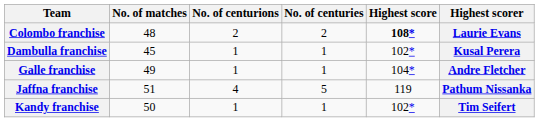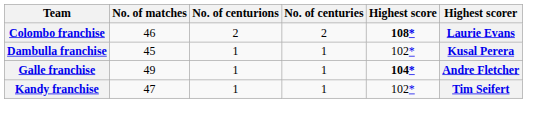 <table class="wikitable sortable plainrowheaders" style="text-align:center">
 <tr>
 <th>Team</th>
 <th>No. of matches</th>
 <th>No. of centurions</th>
 <th>No. of centuries</th>
 <th>Highest score</th>
 <th>Highest scorer</th>
 </tr>
 <tr>
 <th scope="row"><a href='#'>Colombo franchise</a></th>
-<td>48</td>
+<td>46</td>
 <td>2</td>
 <td>2</td>
 <td><strong>108<a href='#'>*</a></strong></td>
 <th scope="row"> <a href='#'>Laurie Evans</a></th>
 </tr>
 <tr>
 <th scope="row"><a href='#'>Dambulla franchise</a></th>
 <td>45</td>
 <td>1</td>
 <td>1</td>
 <td>102<a href='#'>*</a></td>
 <th scope="row"> <a href='#'>Kusal Perera</a></th>
 </tr>
 <tr>
 <th scope="row"><a href='#'>Galle franchise</a></th>
 <td>49</td>
 <td>1</td>
 <td>1</td>
-<td>104<a href='#'>*</a></td>
+<td><strong>104<a href='#'>*</a></strong></td>
 <th scope="row"> <a href='#'>Andre Fletcher</a></th>
 </tr>
 <tr>
-<th scope="row"><a href='#'>Jaffna franchise</a></th>
-<td>51</td>
-<td>4</td>
-<td>5</td>
-<td>119</td>
-<th scope="row"> <a href='#'>Pathum Nissanka</a></th>
-</tr>
-<tr>
 <th scope="row"><a href='#'>Kandy franchise</a></th>
-<td>50</td>
+<td>47</td>
 <td>1</td>
 <td>1</td>
 <td>102<a href='#'>*</a></td>
 <th scope="row"> <a href='#'>Tim Seifert</a></th>
 </tr>
 </table>
